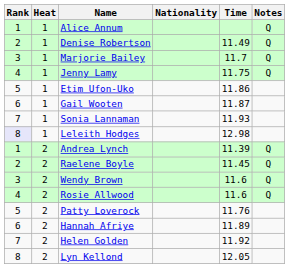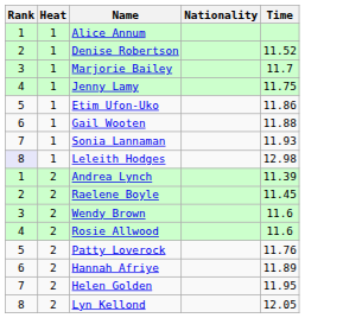 <table class="wikitable sortable" style="text-align:center;">
 <tr>
 <th scope=col>Rank</th>
 <th scope=col>Heat</th>
 <th scope=col>Name</th>
 <th scope=col>Nationality</th>
 <th scope=col>Time</th>
-<th scope=col>Notes</th>
 </tr>
 <tr style="background-color:#ccffcc;">
 <td>1</td>
 <td>1</td>
 <td style="text-align:left;"><a href='#'>Alice Annum</a></td>
 <td style="text-align:left;"></td>
 <td></td>
-<td>Q</td>
 </tr>
 <tr style="background-color:#ccffcc;">
 <td>2</td>
 <td>1</td>
 <td style="text-align:left;"><a href='#'>Denise Robertson</a></td>
 <td style="text-align:left;"></td>
-<td>11.49</td>
-<td>Q</td>
+<td>11.52</td>
 </tr>
 <tr style="background-color:#ccffcc;">
 <td>3</td>
 <td>1</td>
 <td style="text-align:left;"><a href='#'>Marjorie Bailey</a></td>
 <td style="text-align:left;"></td>
 <td>11.7</td>
-<td>Q</td>
 </tr>
 <tr style="background-color:#ccffcc;">
 <td>4</td>
 <td>1</td>
 <td style="text-align:left;"><a href='#'>Jenny Lamy</a></td>
 <td style="text-align:left;"></td>
 <td>11.75</td>
-<td>Q</td>
 </tr>
 <tr>
 <td>5</td>
 <td>1</td>
 <td style="text-align:left;"><a href='#'>Etim Ufon-Uko</a></td>
 <td style="text-align:left;"></td>
 <td>11.86</td>
-<td></td>
 </tr>
 <tr>
 <td>6</td>
 <td>1</td>
 <td style="text-align:left;"><a href='#'>Gail Wooten</a></td>
 <td style="text-align:left;"></td>
-<td>11.87</td>
-<td></td>
+<td>11.88</td>
 </tr>
 <tr>
 <td>7</td>
 <td>1</td>
 <td style="text-align:left;"><a href='#'>Sonia Lannaman</a></td>
 <td style="text-align:left;"></td>
 <td>11.93</td>
-<td></td>
 </tr>
 <tr>
 <td style="background: lavender;">8</td>
 <td>1</td>
 <td style="text-align:left;"><a href='#'>Leleith Hodges</a></td>
 <td style="text-align:left;"></td>
 <td>12.98</td>
-<td></td>
 </tr>
 <tr style="background-color:#ccffcc;">
 <td>1</td>
 <td>2</td>
 <td style="text-align:left;"><a href='#'>Andrea Lynch</a></td>
 <td style="text-align:left;"></td>
 <td>11.39</td>
-<td>Q</td>
 </tr>
 <tr style="background-color:#ccffcc;">
 <td>2</td>
 <td>2</td>
 <td style="text-align:left;"><a href='#'>Raelene Boyle</a></td>
 <td style="text-align:left;"></td>
 <td>11.45</td>
-<td>Q</td>
 </tr>
 <tr style="background-color:#ccffcc;">
 <td>3</td>
 <td>2</td>
 <td style="text-align:left;"><a href='#'>Wendy Brown</a></td>
 <td style="text-align:left;"></td>
 <td>11.6</td>
-<td>Q</td>
 </tr>
 <tr style="background-color:#ccffcc;">
 <td>4</td>
 <td>2</td>
 <td style="text-align:left;"><a href='#'>Rosie Allwood</a></td>
 <td style="text-align:left;"></td>
 <td>11.6</td>
-<td>Q</td>
 </tr>
 <tr>
 <td>5</td>
 <td>2</td>
 <td style="text-align:left;"><a href='#'>Patty Loverock</a></td>
 <td style="text-align:left;"></td>
 <td>11.76</td>
-<td></td>
 </tr>
 <tr>
 <td>6</td>
 <td>2</td>
 <td style="text-align:left;"><a href='#'>Hannah Afriye</a></td>
 <td style="text-align:left;"></td>
 <td>11.89</td>
-<td></td>
 </tr>
 <tr>
 <td>7</td>
 <td>2</td>
 <td style="text-align:left;"><a href='#'>Helen Golden</a></td>
 <td style="text-align:left;"></td>
-<td>11.92</td>
-<td></td>
+<td>11.95</td>
 </tr>
 <tr>
 <td>8</td>
 <td>2</td>
 <td style="text-align:left;"><a href='#'>Lyn Kellond</a></td>
 <td style="text-align:left;"></td>
 <td>12.05</td>
-<td></td>
 </tr>
 </table>
